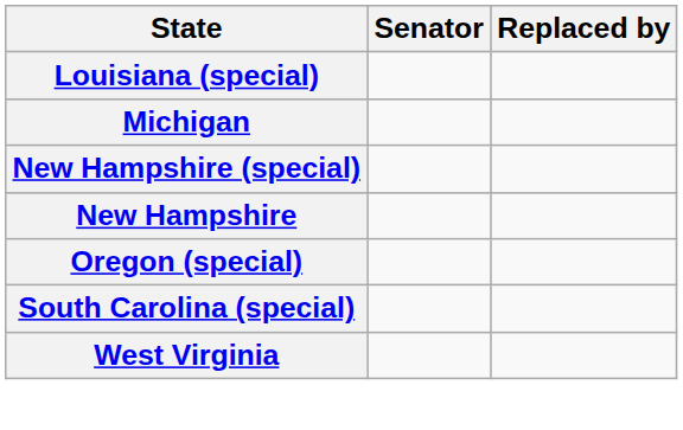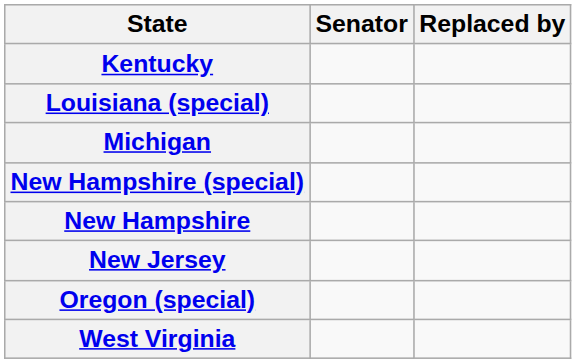 <table class="wikitable sortable plainrowheaders">
 <tr>
 <th scope="col">State</th>
 <th scope="col">Senator</th>
 <th scope="col">Replaced by</th>
+</tr>
+<tr>
+<th><a href='#'>Kentucky</a></th>
+<td></td>
+<td></td>
 </tr>
 <tr>
 <th><a href='#'>Louisiana (special)</a></th>
 <td></td>
 <td></td>
 </tr>
 <tr>
 <th><a href='#'>Michigan</a></th>
 <td></td>
 <td></td>
 </tr>
 <tr>
 <th><a href='#'>New Hampshire (special)</a></th>
 <td></td>
 <td></td>
 </tr>
 <tr>
 <th><a href='#'>New Hampshire</a></th>
 <td></td>
 <td></td>
 </tr>
 <tr>
-<th><a href='#'>Oregon (special)</a></th>
+<th><a href='#'>New Jersey</a></th>
 <td></td>
 <td></td>
 </tr>
 <tr>
-<th><a href='#'>South Carolina (special)</a></th>
+<th><a href='#'>Oregon (special)</a></th>
 <td></td>
 <td></td>
 </tr>
 <tr>
 <th><a href='#'>West Virginia</a></th>
 <td></td>
 <td></td>
 </tr>
 </table>
